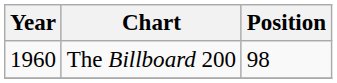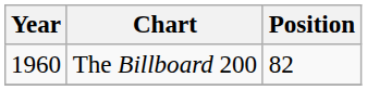 <table class="wikitable">
 <tr>
 <th>Year</th>
 <th>Chart</th>
 <th>Position</th>
 </tr>
 <tr>
 <td>1960</td>
 <td>The <em>Billboard</em> 200</td>
-<td>98</td>
+<td>82</td>
 </tr>
 <tr>
 </tr>
 </table>
